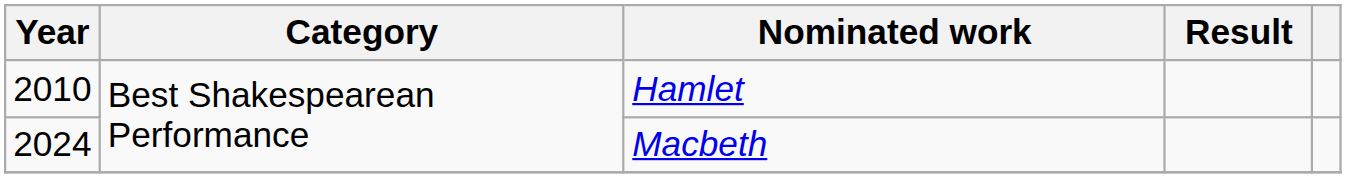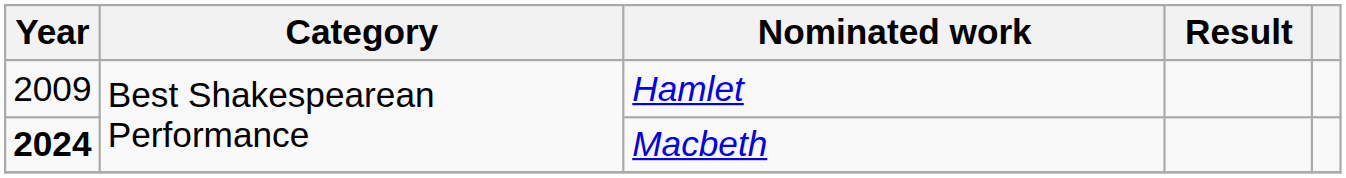 <table class=wikitable>
 <tr>
 <th scope="col" style="width:1em;">Year</th>
 <th scope="col" style="width:29em;">Category</th>
 <th scope="col" style="width:34em;">Nominated work</th>
 <th scope="col" style="width:5em;">Result</th>
 <th scope="col" style="width:1em;"></th>
 </tr>
 <tr>
-<td>2010</td>
+<td>2009</td>
 <td rowspan="2">Best Shakespearean Performance</td>
 <td><em><a href='#'>Hamlet</a></em></td>
 <td></td>
 <td></td>
 </tr>
 <tr>
-<td>2024</td>
+<td><strong>2024</strong></td>
 <td><em><a href='#'>Macbeth</a></em></td>
 <td></td>
 <td></td>
 </tr>
 <tr>
 </tr>
 </table>
